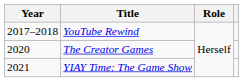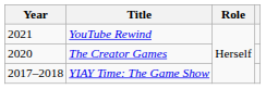 <table class="wikitable sortable">
 <tr>
 <th>Year</th>
 <th>Title</th>
 <th>Role</th>
 <th scope="col" class="unsortable"></th>
 </tr>
 <tr>
-<td>2017–2018</td>
+<td>2021</td>
 <td><em><a href='#'>YouTube Rewind</a></em></td>
 <td rowspan="3">Herself</td>
 <td></td>
 </tr>
 <tr>
 <td>2020</td>
 <td><em><a href='#'>The Creator Games</a></em></td>
 <td></td>
 </tr>
 <tr>
-<td>2021</td>
+<td>2017–2018</td>
 <td><em><a href='#'>YIAY Time: The Game Show</a></em></td>
 <td></td>
 </tr>
 </table>
